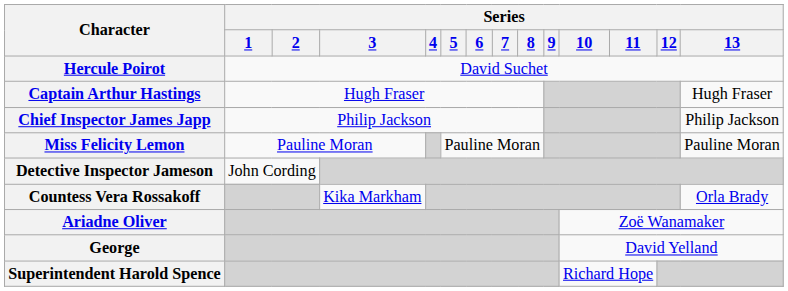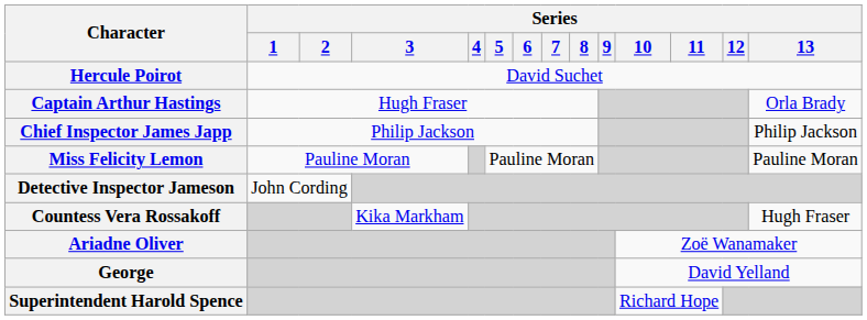 <table class="wikitable" style="text-align:center;">
 <tr>
 <th scope="col" rowspan="2">Character</th>
 <th scope="col" colspan="13">Series</th>
 </tr>
 <tr>
 <th scope="col"><a href='#'>1</a></th>
 <th scope="col"><a href='#'>2</a></th>
 <th scope="col"><a href='#'>3</a></th>
 <th scope="col"><a href='#'>4</a></th>
 <th scope="col"><a href='#'>5</a></th>
 <th scope="col"><a href='#'>6</a></th>
 <th scope="col"><a href='#'>7</a></th>
 <th scope="col"><a href='#'>8</a></th>
 <th scope="col"><a href='#'>9</a></th>
 <th scope="col"><a href='#'>10</a></th>
 <th scope="col"><a href='#'>11</a></th>
 <th scope="col"><a href='#'>12</a></th>
 <th scope="col"><a href='#'>13</a></th>
 </tr>
 <tr>
 <th scope="row"><a href='#'>Hercule Poirot</a></th>
 <td colspan="13"><a href='#'>David Suchet</a></td>
 </tr>
 <tr>
 <th scope="row"><a href='#'>Captain Arthur Hastings</a></th>
 <td colspan="8"><a href='#'>Hugh Fraser</a></td>
 <td colspan="4" style="background-color:#D3D3D3;"></td>
-<td colspan="1">Hugh Fraser</td>
+<td colspan="1"><a href='#'>Orla Brady</a></td>
 </tr>
 <tr>
 <th scope="row"><a href='#'>Chief Inspector James Japp</a></th>
 <td colspan="8"><a href='#'>Philip Jackson</a></td>
 <td colspan="4" style="background-color:#D3D3D3;"></td>
 <td colspan="1">Philip Jackson</td>
 </tr>
 <tr>
 <th scope="row"><a href='#'>Miss Felicity Lemon</a></th>
 <td colspan="3"><a href='#'>Pauline Moran</a></td>
 <td colspan="1" style="background-color:#D3D3D3;"></td>
 <td colspan="4">Pauline Moran</td>
 <td colspan="4" style="background-color:#D3D3D3;"></td>
 <td colspan="1">Pauline Moran</td>
 </tr>
 <tr>
 <th scope="row">Detective Inspector Jameson</th>
 <td colspan="2">John Cording</td>
 <td colspan="11" style="background-color:#D3D3D3;"></td>
 </tr>
 <tr>
 <th scope="row">Countess Vera Rossakoff</th>
 <td colspan="2" style="background-color:#D3D3D3;"></td>
 <td colspan="1"><a href='#'>Kika Markham</a></td>
 <td colspan="9" style="background-color:#D3D3D3;"></td>
-<td colspan="1"><a href='#'>Orla Brady</a></td>
+<td colspan="1">Hugh Fraser</td>
 </tr>
 <tr>
 <th scope="row"><a href='#'>Ariadne Oliver</a></th>
 <td colspan="9" style="background-color:#D3D3D3;"></td>
 <td colspan="4"><a href='#'>Zoë Wanamaker</a></td>
 </tr>
 <tr>
 <th scope="row">George</th>
 <td colspan="9" style="background-color:#D3D3D3;"></td>
 <td colspan="4"><a href='#'>David Yelland</a></td>
 </tr>
 <tr>
 <th scope="row">Superintendent Harold Spence</th>
 <td colspan="9" style="background-color:#D3D3D3;"></td>
 <td colspan="2"><a href='#'>Richard Hope</a></td>
 <td colspan="2" style="background-color:#D3D3D3;"></td>
 </tr>
 </table>
